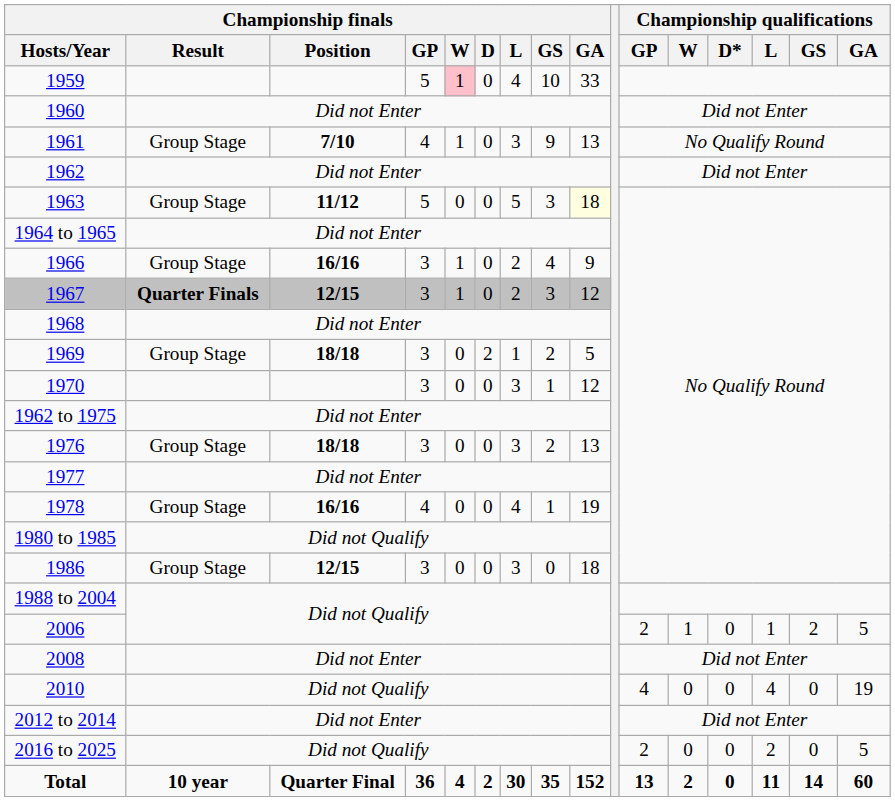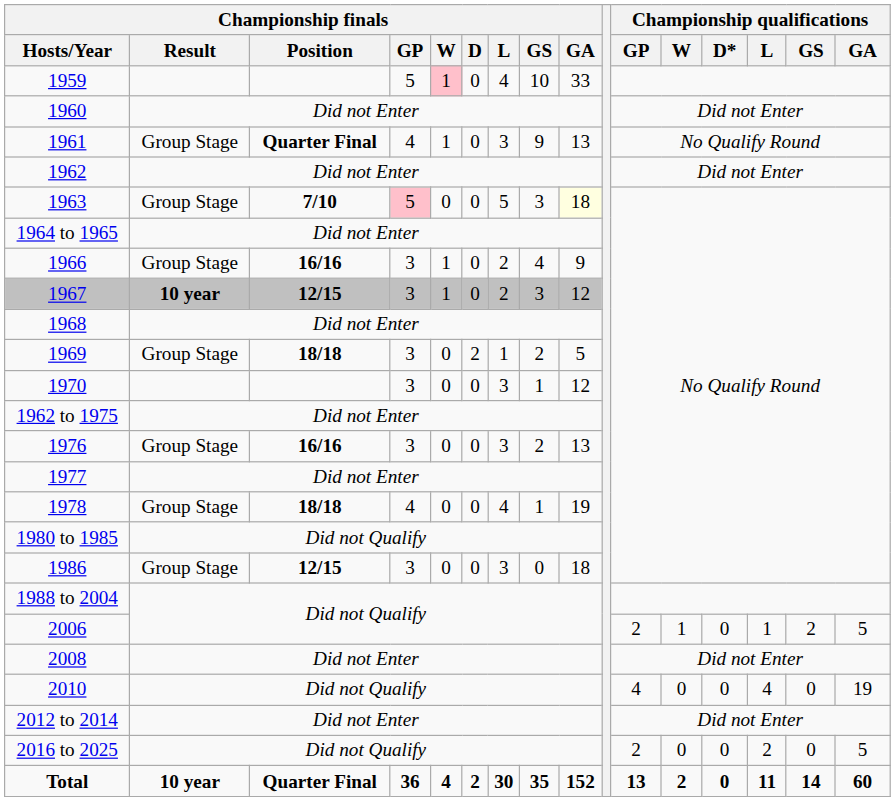 <table class="wikitable" style="text-align: center;">
 <tr>
 <th colspan=9>Championship finals</th>
 <th style="width:1% ; " rowspan="30"></th>
 <th colspan=6>Championship qualifications</th>
 </tr>
 <tr>
 <th>Hosts/Year</th>
 <th>Result</th>
 <th>Position</th>
 <th>GP</th>
 <th>W</th>
 <th>D</th>
 <th>L</th>
 <th>GS</th>
 <th>GA</th>
 <th>GP</th>
 <th>W</th>
 <th>D*</th>
 <th>L</th>
 <th>GS</th>
 <th>GA</th>
 </tr>
 <tr>
 <td> <a href='#'>1959</a></td>
 <td></td>
 <td></td>
 <td>5</td>
 <td style="background: pink;">1</td>
 <td>0</td>
 <td>4</td>
 <td>10</td>
 <td>33</td>
 </tr>
 <tr>
 <td> <a href='#'>1960</a></td>
 <td colspan=8 rowspan=1><em>Did not Enter</em></td>
 <td colspan=6 rowspan=1><em>Did not Enter</em></td>
 </tr>
 <tr>
 <td> <a href='#'>1961</a></td>
 <td>Group Stage</td>
-<td><strong>7/10</strong></td>
+<td><strong>Quarter Final</strong></td>
 <td>4</td>
 <td>1</td>
 <td>0</td>
 <td>3</td>
 <td>9</td>
 <td>13</td>
 <td colspan=6 rowspan=1><em>No Qualify Round</em></td>
 </tr>
 <tr>
 <td> <a href='#'>1962</a></td>
 <td colspan=8 rowspan=1><em>Did not Enter</em></td>
 <td colspan=6 rowspan=1><em>Did not Enter</em></td>
 </tr>
 <tr>
 <td> <a href='#'>1963</a></td>
 <td>Group Stage</td>
-<td><strong>11/12</strong></td>
-<td>5</td>
+<td><strong>7/10</strong></td>
+<td style="background: pink;">5</td>
 <td>0</td>
 <td>0</td>
 <td>5</td>
 <td>3</td>
 <td style="background: lightyellow;">18</td>
 <td colspan=6 rowspan=13><em>No Qualify Round</em></td>
 </tr>
 <tr>
 <td><a href='#'>1964</a> to <a href='#'>1965</a></td>
 <td colspan=8 rowspan=1><em>Did not Enter</em></td>
 </tr>
 <tr>
 <td> <a href='#'>1966</a></td>
 <td>Group Stage</td>
 <td><strong>16/16</strong></td>
 <td>3</td>
 <td>1</td>
 <td>0</td>
 <td>2</td>
 <td>4</td>
 <td>9</td>
 </tr>
 <tr style="background:silver;">
 <td> <a href='#'>1967</a></td>
-<td><strong>Quarter Finals</strong></td>
+<td><strong>10 year</strong></td>
 <td><strong>12/15</strong></td>
 <td>3</td>
 <td>1</td>
 <td>0</td>
 <td>2</td>
 <td>3</td>
 <td>12</td>
 </tr>
 <tr>
 <td> <a href='#'>1968</a></td>
 <td colspan=8 rowspan=1><em>Did not Enter</em></td>
 </tr>
 <tr>
 <td> <a href='#'>1969</a></td>
 <td>Group Stage</td>
 <td><strong>18/18</strong></td>
 <td>3</td>
 <td>0</td>
 <td>2</td>
 <td>1</td>
 <td>2</td>
 <td>5</td>
 </tr>
 <tr>
 <td> <a href='#'>1970</a></td>
 <td></td>
 <td></td>
 <td>3</td>
 <td>0</td>
 <td>0</td>
 <td>3</td>
 <td>1</td>
 <td>12</td>
 </tr>
 <tr>
 <td><a href='#'>1962</a> to <a href='#'>1975</a></td>
 <td colspan=8 rowspan=1><em>Did not Enter</em></td>
 </tr>
 <tr>
 <td> <a href='#'>1976</a></td>
 <td>Group Stage</td>
-<td><strong>18/18</strong></td>
+<td><strong>16/16</strong></td>
 <td>3</td>
 <td>0</td>
 <td>0</td>
 <td>3</td>
 <td>2</td>
 <td>13</td>
 </tr>
 <tr>
 <td> <a href='#'>1977</a></td>
 <td colspan=8 rowspan=1><em>Did not Enter</em></td>
 </tr>
 <tr>
 <td> <a href='#'>1978</a></td>
 <td>Group Stage</td>
-<td><strong>16/16</strong></td>
+<td><strong>18/18</strong></td>
 <td>4</td>
 <td>0</td>
 <td>0</td>
 <td>4</td>
 <td>1</td>
 <td>19</td>
 </tr>
 <tr>
 <td><a href='#'>1980</a> to <a href='#'>1985</a></td>
 <td colspan=8 rowspan=1><em>Did not Qualify</em></td>
 </tr>
 <tr>
 <td> <a href='#'>1986</a></td>
 <td>Group Stage</td>
 <td><strong>12/15</strong></td>
 <td>3</td>
 <td>0</td>
 <td>0</td>
 <td>3</td>
 <td>0</td>
 <td>18</td>
 </tr>
 <tr>
 <td><a href='#'>1988</a> to <a href='#'>2004</a></td>
 <td colspan=8 rowspan=2><em>Did not Qualify</em></td>
 </tr>
 <tr>
 <td> <a href='#'>2006</a></td>
 <td>2</td>
 <td>1</td>
 <td>0</td>
 <td>1</td>
 <td>2</td>
 <td>5</td>
 </tr>
 <tr>
 <td> <a href='#'>2008</a></td>
 <td colspan=8 rowspan=1><em>Did not Enter</em></td>
 <td colspan=6 rowspan=1><em>Did not Enter</em></td>
 </tr>
 <tr>
 <td> <a href='#'>2010</a></td>
 <td colspan=8 rowspan=1><em>Did not Qualify</em></td>
 <td>4</td>
 <td>0</td>
 <td>0</td>
 <td>4</td>
 <td>0</td>
 <td>19</td>
 </tr>
 <tr>
 <td><a href='#'>2012</a> to <a href='#'>2014</a></td>
 <td colspan=8 rowspan=1><em>Did not Enter</em></td>
 <td colspan=6 rowspan=1><em>Did not Enter</em></td>
 </tr>
 <tr>
 <td><a href='#'>2016</a> to <a href='#'>2025</a></td>
 <td colspan=8 rowspan=1><em>Did not Qualify</em></td>
 <td>2</td>
 <td>0</td>
 <td>0</td>
 <td>2</td>
 <td>0</td>
 <td>5</td>
 </tr>
 <tr>
 <td><strong>Total</strong></td>
 <td><strong>10 year</strong></td>
 <td><strong>Quarter Final</strong></td>
 <td><strong>36</strong></td>
 <td><strong>4</strong></td>
 <td><strong>2</strong></td>
 <td><strong>30</strong></td>
 <td><strong>35</strong></td>
 <td><strong>152</strong></td>
 <td><strong>13</strong></td>
 <td><strong>2</strong></td>
 <td><strong>0</strong></td>
 <td><strong>11</strong></td>
 <td><strong>14</strong></td>
 <td><strong>60</strong></td>
 </tr>
 </table>
